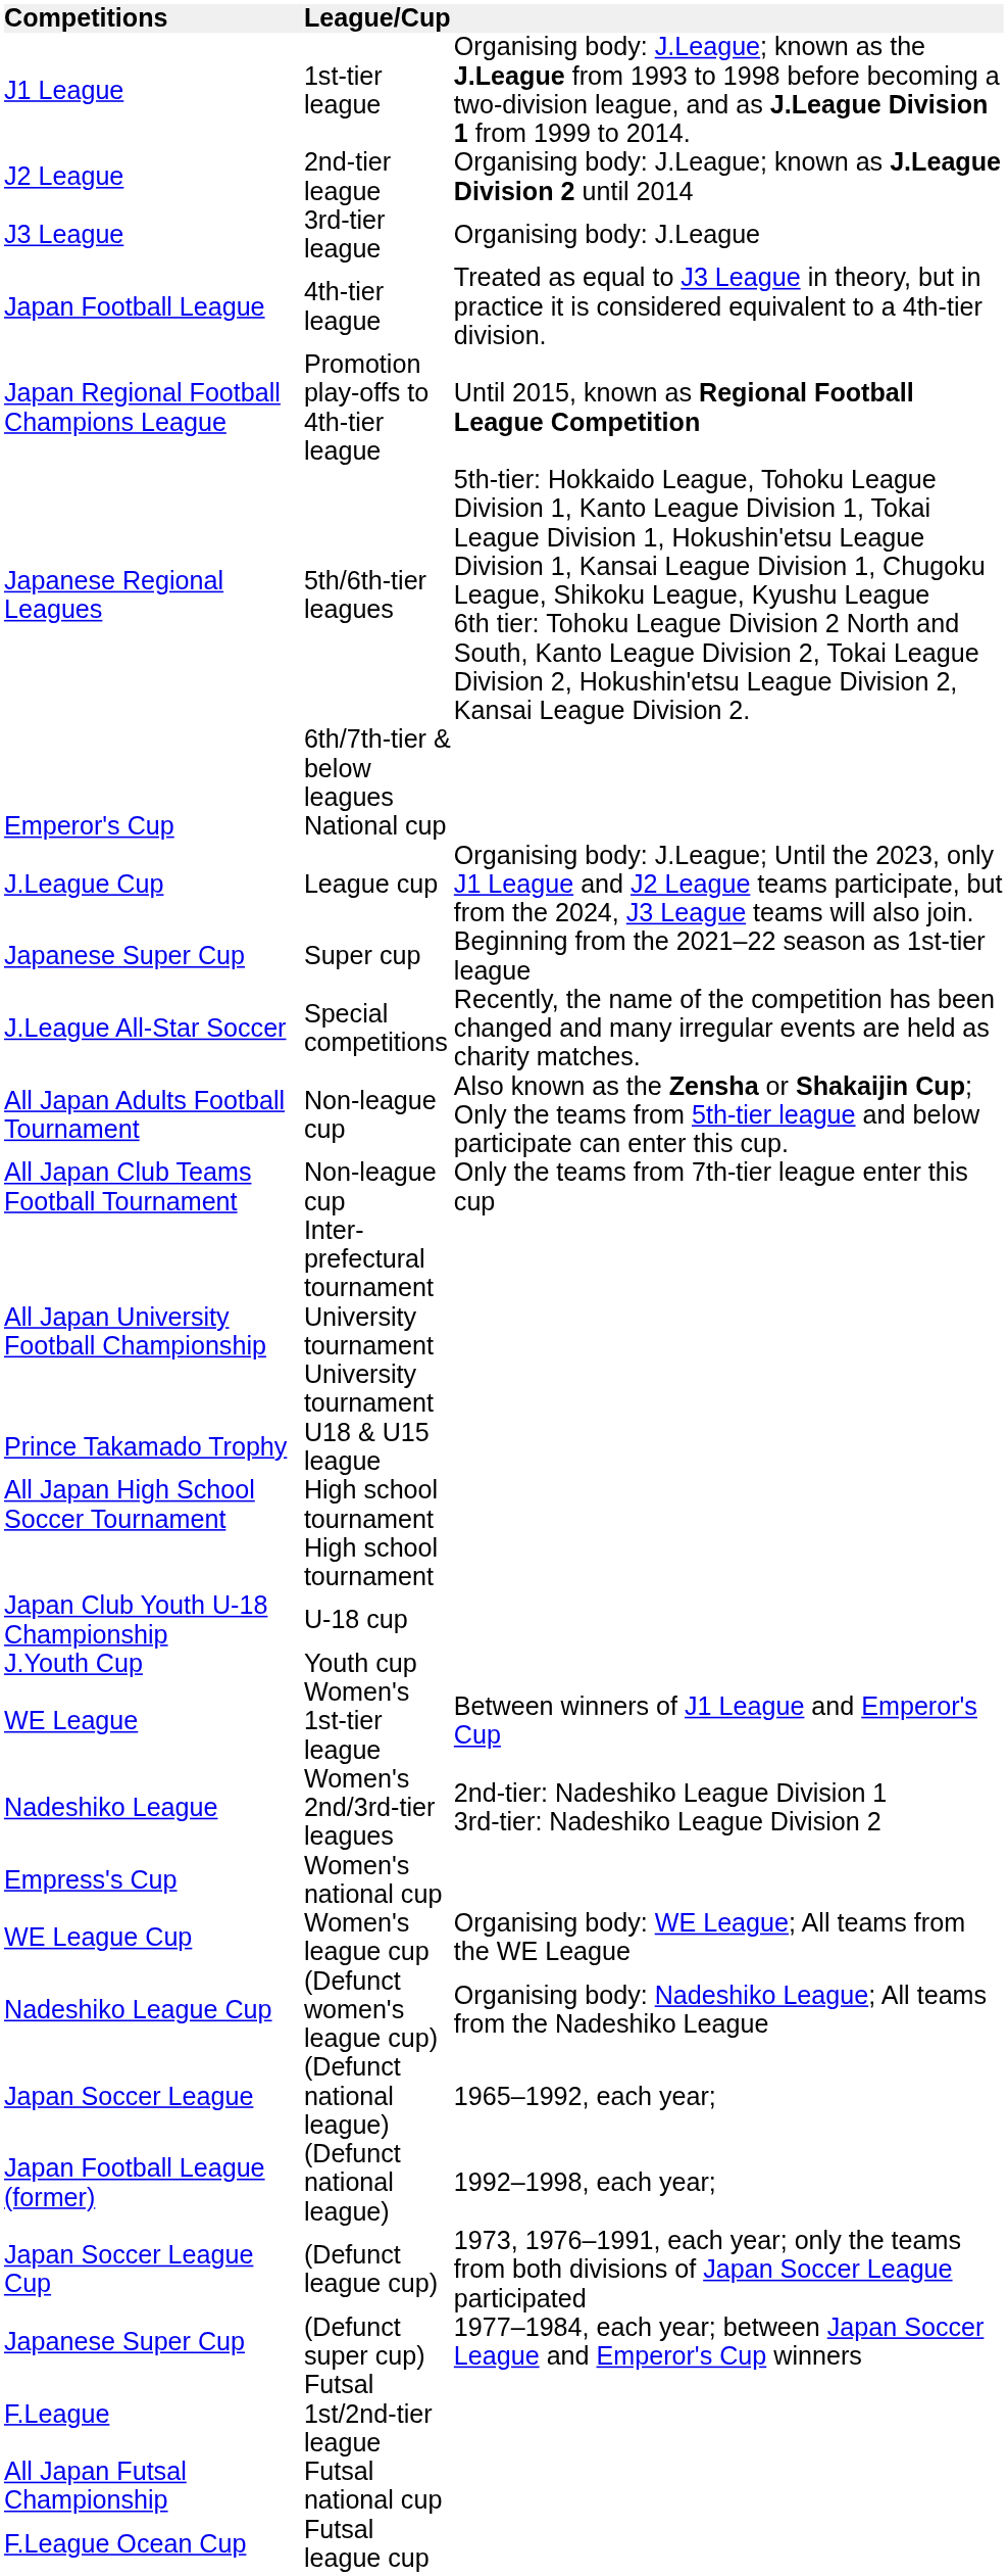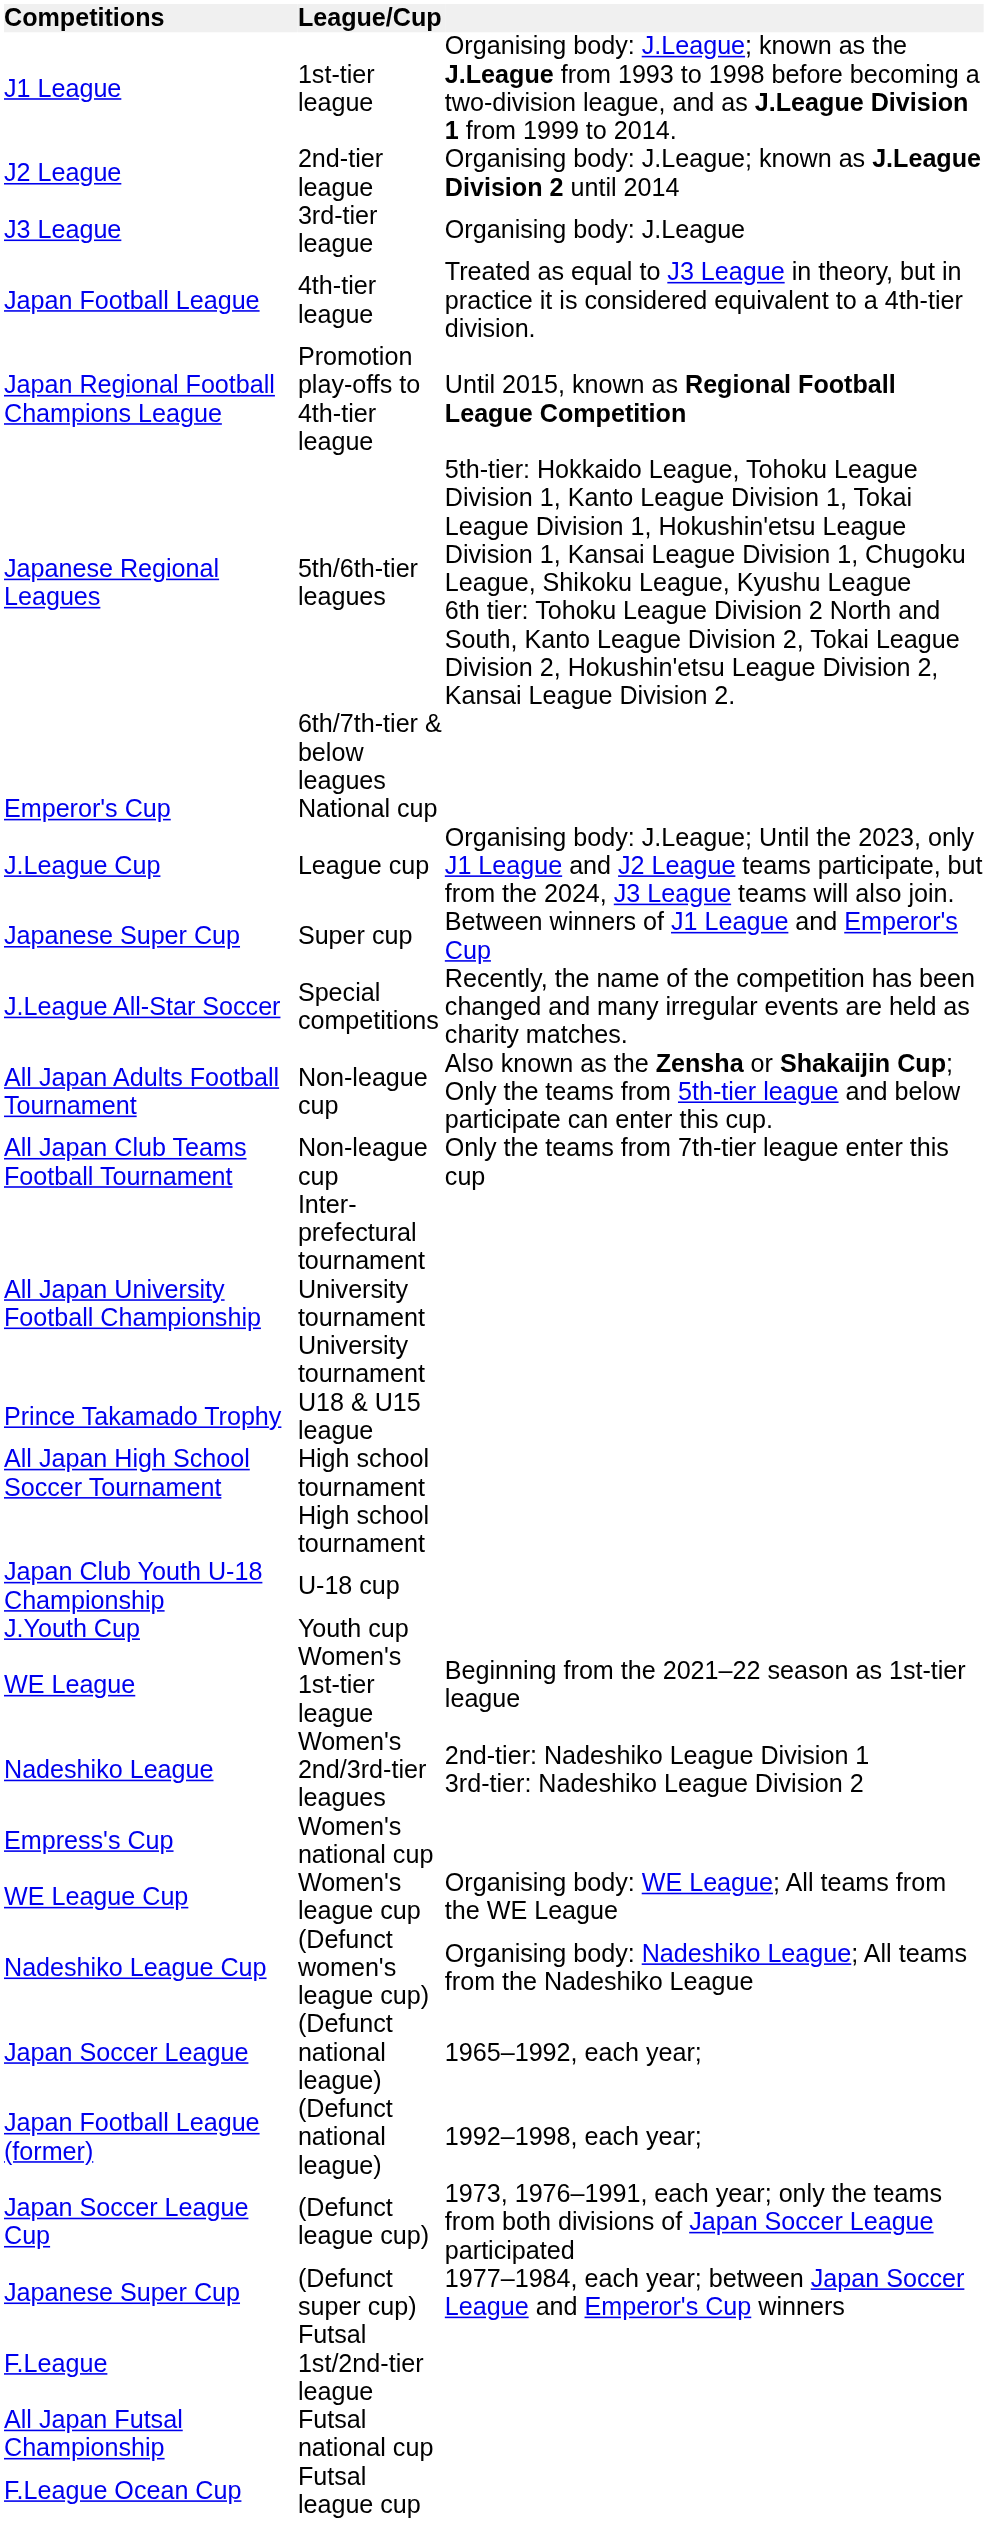 <table width="100%" cellspacing="0" cellpadding="0">
 <tr bgcolor="F0F0F0">
 <th width="30%" align="left"> Competitions</th>
 <th width="15%" align="left">League/Cup</th>
 <th width="55%" align="left"></th>
 </tr>
 <tr>
 <td><a href='#'>J1 League</a></td>
 <td>1st-tier league</td>
 <td>Organising body: <a href='#'>J.League</a>; known as the <strong>J.League</strong> from 1993 to 1998 before becoming a two-division league, and as <strong>J.League Division 1</strong> from 1999 to 2014.</td>
 </tr>
 <tr>
 <td><a href='#'>J2 League</a></td>
 <td>2nd-tier league</td>
 <td>Organising body: J.League; known as <strong>J.League Division 2</strong> until 2014</td>
 </tr>
 <tr>
 <td><a href='#'>J3 League</a></td>
 <td>3rd-tier league</td>
 <td>Organising body: J.League</td>
 </tr>
 <tr>
 <td><a href='#'>Japan Football League</a></td>
 <td>4th-tier league</td>
 <td>Treated as equal to <a href='#'>J3 League</a> in theory, but in practice it is considered equivalent to a 4th-tier division.</td>
 </tr>
 <tr>
 <td><a href='#'>Japan Regional Football Champions League</a></td>
 <td>Promotion play-offs to 4th-tier league</td>
 <td>Until 2015, known as <strong>Regional Football League Competition</strong></td>
 </tr>
 <tr>
 <td><a href='#'>Japanese Regional Leagues</a></td>
 <td>5th/6th-tier leagues</td>
 <td>5th-tier: Hokkaido League, Tohoku League Division 1, Kanto League Division 1, Tokai League Division 1, Hokushin'etsu League Division 1, Kansai League Division 1, Chugoku League, Shikoku League, Kyushu League<br>6th tier: Tohoku League Division 2 North and South, Kanto League Division 2, Tokai League Division 2, Hokushin'etsu League Division 2, Kansai League Division 2.</td>
 </tr>
 <tr>
 <td></td>
 <td>6th/7th-tier & below leagues</td>
 <td> </td>
 </tr>
 <tr>
 <td><a href='#'>Emperor's Cup</a></td>
 <td>National cup</td>
 <td> </td>
 </tr>
 <tr>
 <td><a href='#'>J.League Cup</a></td>
 <td>League cup</td>
 <td>Organising body: J.League; Until the 2023, only <a href='#'>J1 League</a> and <a href='#'>J2 League</a> teams participate, but from the 2024, <a href='#'>J3 League</a> teams will also join.</td>
 </tr>
 <tr>
 <td><a href='#'>Japanese Super Cup</a></td>
 <td>Super cup</td>
-<td>Beginning from the 2021–22 season as 1st-tier league</td>
+<td>Between winners of <a href='#'>J1 League</a> and <a href='#'>Emperor's Cup</a></td>
 </tr>
 <tr>
 <td><a href='#'>J.League All-Star Soccer</a></td>
 <td>Special competitions</td>
 <td>Recently, the name of the competition has been changed and many irregular events are held as charity matches.</td>
 </tr>
 <tr>
 <td><a href='#'>All Japan Adults Football Tournament</a></td>
 <td>Non-league cup</td>
 <td>Also known as the <strong>Zensha</strong> or <strong>Shakaijin Cup</strong>; Only the teams from <a href='#'>5th-tier league</a> and below participate can enter this cup.</td>
 </tr>
 <tr>
 <td><a href='#'>All Japan Club Teams Football Tournament</a></td>
 <td>Non-league cup</td>
 <td>Only the teams from 7th-tier league enter this cup</td>
 </tr>
 <tr>
 <td></td>
 <td>Inter-prefectural tournament</td>
 <td></td>
 <td></td>
 </tr>
 <tr>
 <td><a href='#'>All Japan University Football Championship</a></td>
 <td>University tournament</td>
 <td></td>
 <td></td>
 </tr>
 <tr>
 <td></td>
 <td>University tournament</td>
 <td></td>
 <td></td>
 </tr>
 <tr>
 <td><a href='#'>Prince Takamado Trophy</a></td>
 <td>U18 & U15 league</td>
 <td></td>
 <td></td>
 </tr>
 <tr>
 <td><a href='#'>All Japan High School Soccer Tournament</a></td>
 <td>High school tournament</td>
 <td></td>
 <td></td>
 </tr>
 <tr>
 <td></td>
 <td>High school tournament</td>
 <td></td>
 <td></td>
 </tr>
 <tr>
 <td><a href='#'>Japan Club Youth U-18 Championship</a></td>
 <td>U-18 cup</td>
 <td></td>
 <td></td>
 </tr>
 <tr>
 <td><a href='#'>J.Youth Cup</a></td>
 <td>Youth cup</td>
 <td></td>
 <td></td>
 </tr>
 <tr>
 <td><a href='#'>WE League</a></td>
 <td>Women's 1st-tier league</td>
-<td>Between winners of <a href='#'>J1 League</a> and <a href='#'>Emperor's Cup</a></td>
+<td>Beginning from the 2021–22 season as 1st-tier league</td>
 </tr>
 <tr>
 <td><a href='#'>Nadeshiko League</a></td>
 <td>Women's 2nd/3rd-tier leagues</td>
 <td>2nd-tier: Nadeshiko League Division 1<br>3rd-tier: Nadeshiko League Division 2</td>
 </tr>
 <tr>
 <td><a href='#'>Empress's Cup</a></td>
 <td>Women's national cup</td>
 <td> </td>
 </tr>
 <tr>
 <td><a href='#'>WE League Cup</a></td>
 <td>Women's league cup</td>
 <td>Organising body: <a href='#'>WE League</a>; All teams from the WE League</td>
 </tr>
 <tr>
 <td><a href='#'>Nadeshiko League Cup</a></td>
 <td>(Defunct women's league cup)</td>
 <td>Organising body: <a href='#'>Nadeshiko League</a>; All teams from the Nadeshiko League</td>
 </tr>
 <tr>
 <td><a href='#'>Japan Soccer League</a></td>
 <td>(Defunct national league)</td>
 <td>1965–1992, each year;</td>
 </tr>
 <tr>
 <td><a href='#'>Japan Football League (former)</a></td>
 <td>(Defunct national league)</td>
 <td>1992–1998, each year;</td>
 </tr>
 <tr>
 <td><a href='#'>Japan Soccer League Cup</a></td>
 <td>(Defunct league cup)</td>
 <td>1973, 1976–1991, each year; only the teams from both divisions of <a href='#'>Japan Soccer League</a> participated</td>
 </tr>
 <tr>
 <td><a href='#'>Japanese Super Cup</a></td>
 <td>(Defunct super cup)</td>
 <td>1977–1984, each year; between <a href='#'>Japan Soccer League</a> and <a href='#'>Emperor's Cup</a> winners</td>
 </tr>
 <tr>
 <td><a href='#'>F.League</a></td>
 <td>Futsal 1st/2nd-tier league</td>
 <td></td>
 </tr>
 <tr>
 <td><a href='#'>All Japan Futsal Championship</a></td>
 <td>Futsal national cup</td>
 <td></td>
 </tr>
 <tr>
 <td><a href='#'>F.League Ocean Cup</a></td>
 <td>Futsal league cup</td>
 <td></td>
 </tr>
 </table>
